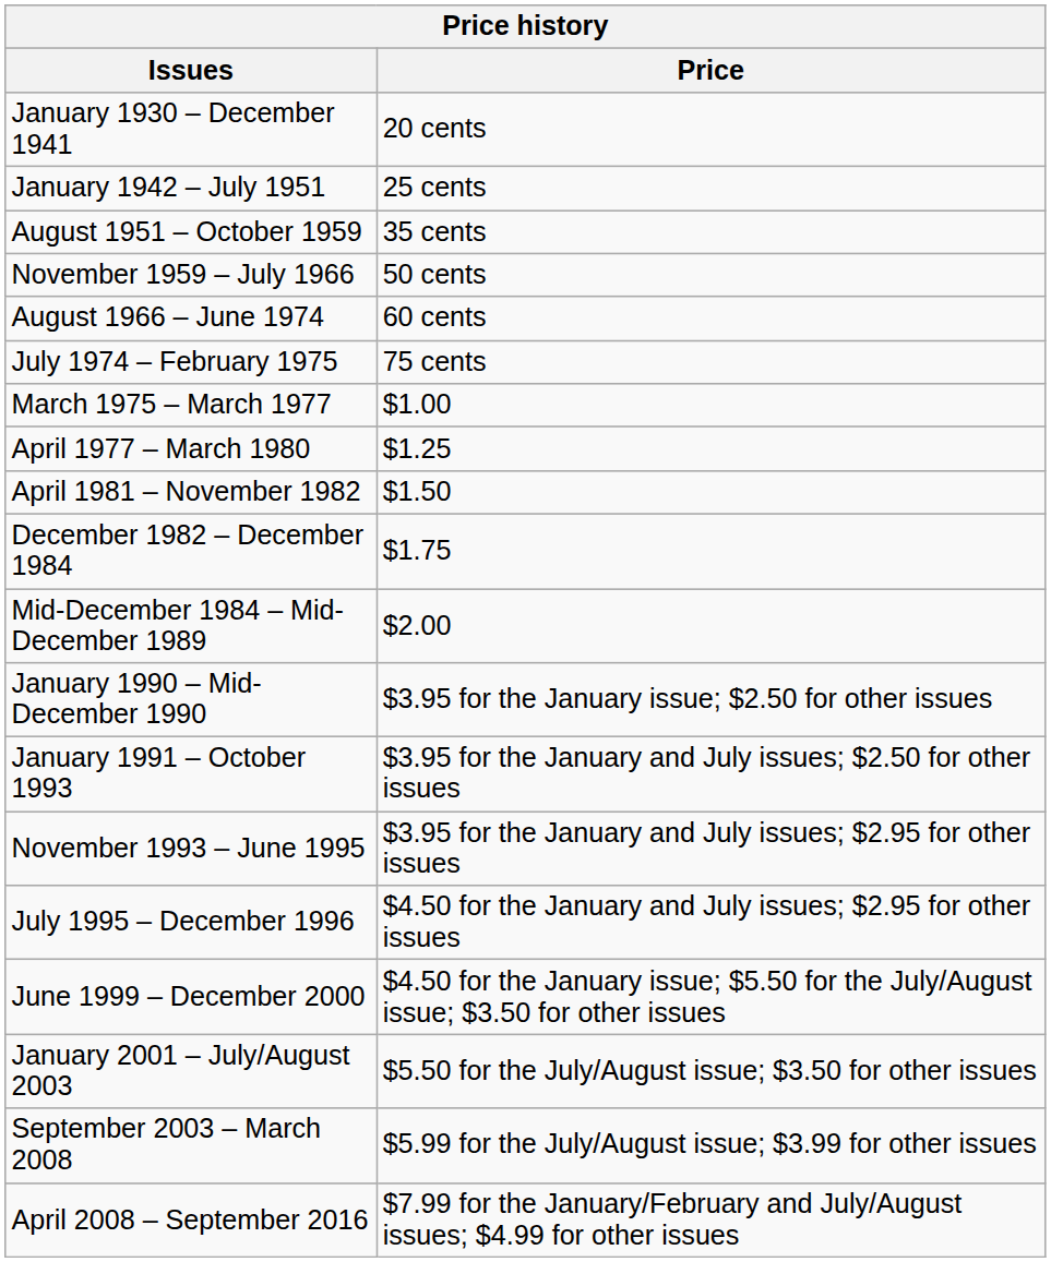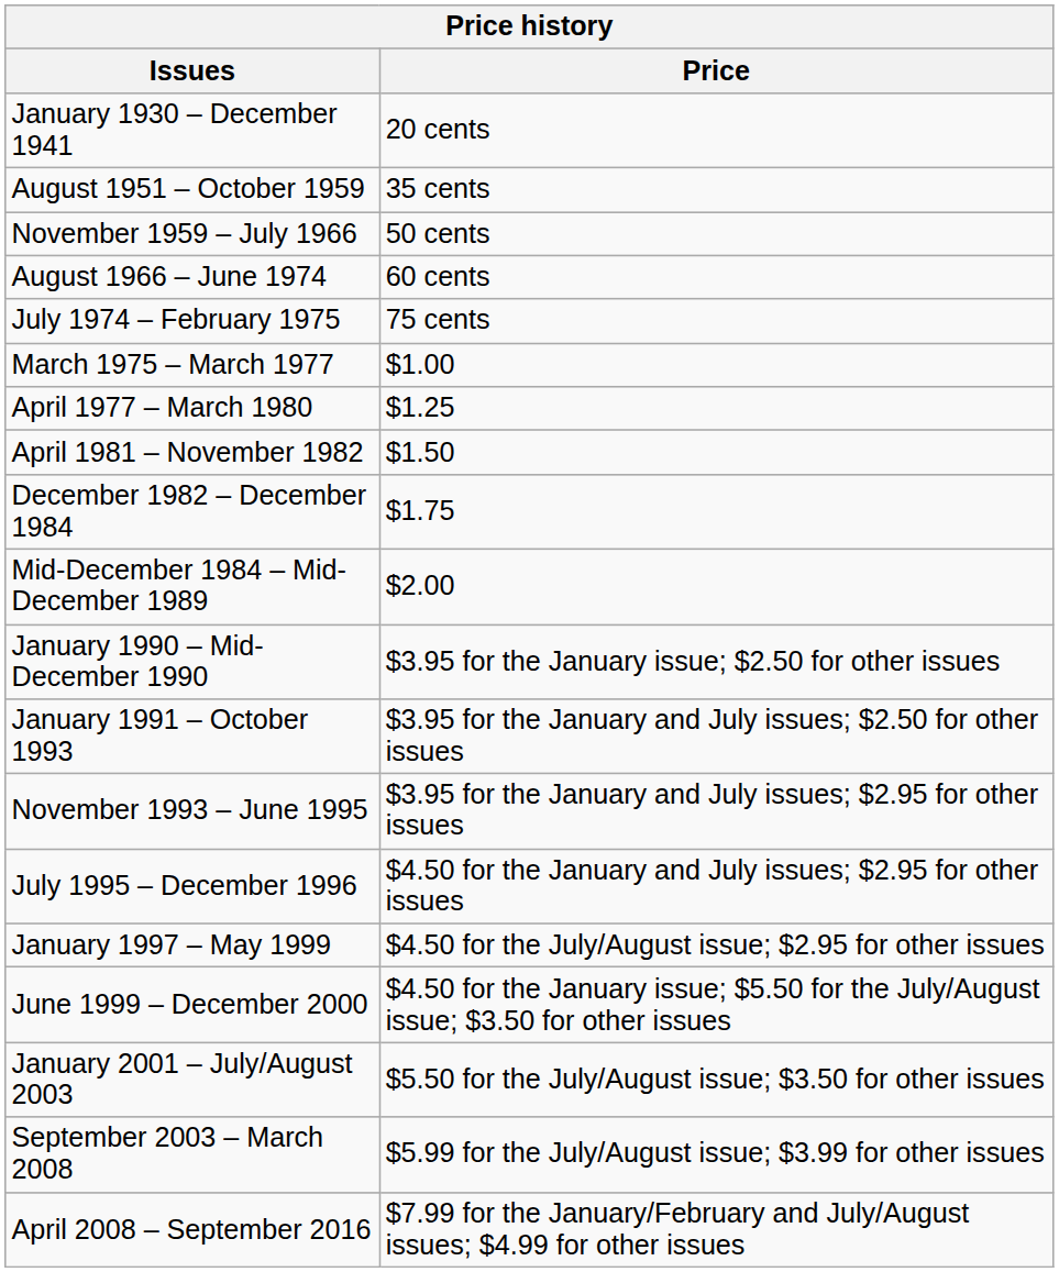 <table class="wikitable collapsible collapsed">
 <tr>
 <th colspan="2">Price history</th>
 </tr>
 <tr>
 <th>Issues</th>
 <th>Price</th>
 </tr>
 <tr>
 <td>January 1930 – December 1941</td>
 <td>20 cents</td>
-</tr>
-<tr>
-<td>January 1942 – July 1951</td>
-<td>25 cents</td>
 </tr>
 <tr>
 <td>August 1951 – October 1959</td>
 <td>35 cents</td>
 </tr>
 <tr>
 <td>November 1959 – July 1966</td>
 <td>50 cents</td>
 </tr>
 <tr>
 <td>August 1966 – June 1974</td>
 <td>60 cents</td>
 </tr>
 <tr>
 <td>July 1974 – February 1975</td>
 <td>75 cents</td>
 </tr>
 <tr>
 <td>March 1975 – March 1977</td>
 <td>$1.00</td>
 </tr>
 <tr>
 <td>April 1977 – March 1980</td>
 <td>$1.25</td>
 </tr>
 <tr>
 <td>April 1981 – November 1982</td>
 <td>$1.50</td>
 </tr>
 <tr>
 <td>December 1982 – December 1984</td>
 <td>$1.75</td>
 </tr>
 <tr>
 <td>Mid-December 1984 – Mid-December 1989</td>
 <td>$2.00</td>
 </tr>
 <tr>
 <td>January 1990 – Mid-December 1990</td>
 <td>$3.95 for the January issue; $2.50 for other issues</td>
 </tr>
 <tr>
 <td>January 1991 – October 1993</td>
 <td>$3.95 for the January and July issues; $2.50 for other issues</td>
 </tr>
 <tr>
 <td>November 1993 – June 1995</td>
 <td>$3.95 for the January and July issues; $2.95 for other issues</td>
 </tr>
 <tr>
 <td>July 1995 – December 1996</td>
 <td>$4.50 for the January and July issues; $2.95 for other issues</td>
 </tr>
 <tr>
+<td>January 1997 – May 1999</td>
+<td>$4.50 for the July/August issue; $2.95 for other issues</td>
+</tr>
+<tr>
 <td>June 1999 – December 2000</td>
 <td>$4.50 for the January issue; $5.50 for the July/August issue; $3.50 for other issues</td>
 </tr>
 <tr>
 <td>January 2001 – July/August 2003</td>
 <td>$5.50 for the July/August issue; $3.50 for other issues</td>
 </tr>
 <tr>
 <td>September 2003 – March 2008</td>
 <td>$5.99 for the July/August issue; $3.99 for other issues</td>
 </tr>
 <tr>
 <td>April 2008 – September 2016</td>
 <td>$7.99 for the January/February and July/August issues; $4.99 for other issues</td>
 </tr>
 </table>
